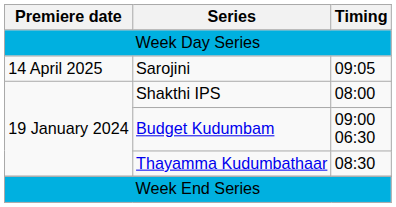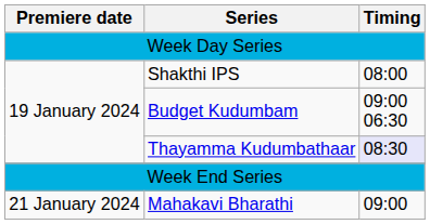 <table class="wikitable sortable">
 <tr>
 <th>Premiere date</th>
 <th>Series</th>
 <th>Timing</th>
 </tr>
 <tr>
 <td colspan="3" align="center" bgcolor=" sky blue">Week Day Series</td>
-</tr>
-<tr>
-<td>14 April 2025</td>
-<td>Sarojini</td>
-<td>09:05</td>
 </tr>
 <tr>
 <td rowspan="3">19 January 2024</td>
 <td>Shakthi IPS</td>
 <td>08:00</td>
 </tr>
 <tr>
 <td><a href='#'>Budget Kudumbam</a></td>
 <td>09:00 <br> 06:30</td>
 </tr>
 <tr>
 <td><a href='#'>Thayamma Kudumbathaar</a></td>
-<td>08:30</td>
+<td style="background: lavender;">08:30</td>
 </tr>
 <tr>
 </tr>
 <tr>
 <td colspan="3" align="center" bgcolor=" sky blue">Week End Series</td>
 </tr>
+<tr>
+<td>21 January 2024</td>
+<td><a href='#'>Mahakavi Bharathi</a></td>
+<td>09:00</td>
+</tr>
 </table>
